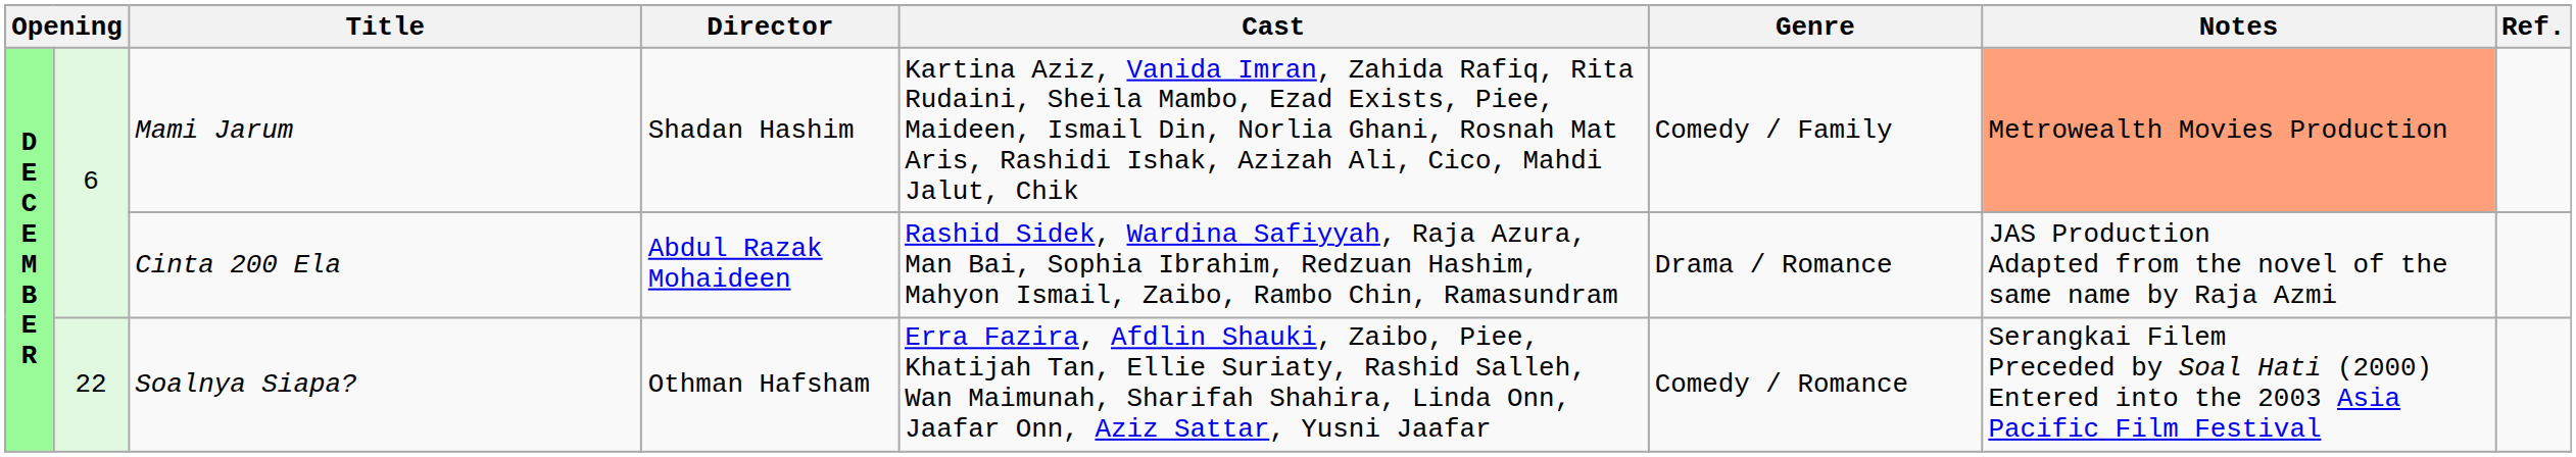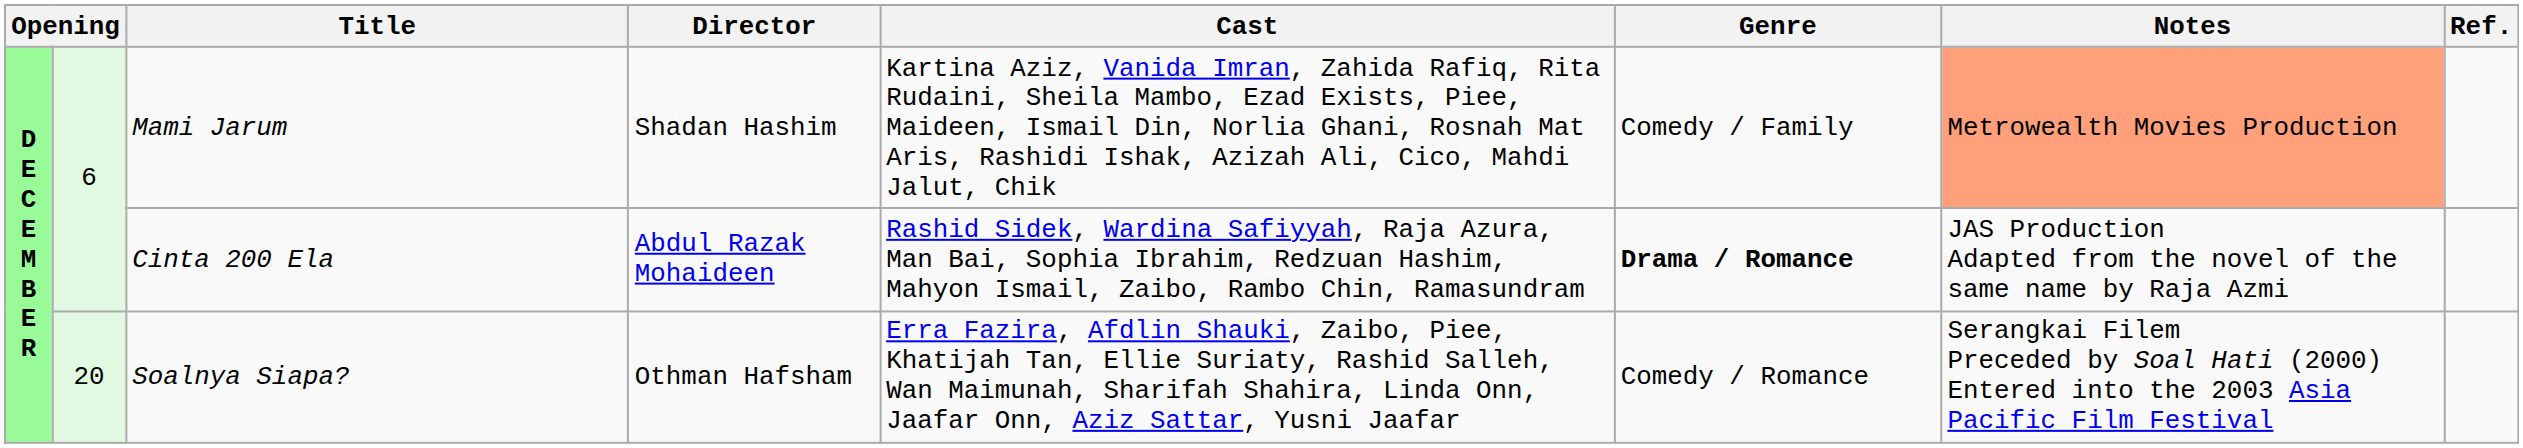 <table class="wikitable" width="100%">
 <tr>
 <th colspan="2">Opening</th>
 <th style="width:20%;">Title</th>
 <th style="width:10%;">Director</th>
 <th>Cast</th>
 <th style="width:13%">Genre</th>
 <th style="width:20%">Notes</th>
 <th>Ref.</th>
 </tr>
 <tr>
 <th rowspan=3 style="text-align:center; background:#98fb98;">D<br>E<br>C<br>E<br>M<br>B<br>E<br>R</th>
 <td rowspan=2 style="text-align:center; background:#e0f9e0;">6</td>
 <td><em>Mami Jarum</em></td>
 <td>Shadan Hashim</td>
 <td>Kartina Aziz, <a href='#'>Vanida Imran</a>, Zahida Rafiq, Rita Rudaini, Sheila Mambo, Ezad Exists, Piee, Maideen, Ismail Din, Norlia Ghani, Rosnah Mat Aris, Rashidi Ishak, Azizah Ali, Cico, Mahdi Jalut, Chik</td>
 <td>Comedy / Family</td>
 <td style="background: lightsalmon;">Metrowealth Movies Production</td>
 <td></td>
 </tr>
 <tr>
 <td><em>Cinta 200 Ela</em></td>
 <td><a href='#'>Abdul Razak Mohaideen</a></td>
 <td><a href='#'>Rashid Sidek</a>, <a href='#'>Wardina Safiyyah</a>, Raja Azura, Man Bai, Sophia Ibrahim, Redzuan Hashim, Mahyon Ismail, Zaibo, Rambo Chin, Ramasundram</td>
-<td>Drama / Romance</td>
+<td><strong>Drama / Romance</strong></td>
 <td>JAS Production<br>Adapted from the novel of the same name by Raja Azmi</td>
 <td></td>
 </tr>
 <tr>
-<td rowspan=1 style="text-align:center; background:#e0f9e0;">22</td>
+<td rowspan=1 style="text-align:center; background:#e0f9e0;">20</td>
 <td><em>Soalnya Siapa?</em></td>
 <td>Othman Hafsham</td>
 <td><a href='#'>Erra Fazira</a>, <a href='#'>Afdlin Shauki</a>, Zaibo, Piee, Khatijah Tan, Ellie Suriaty, Rashid Salleh, Wan Maimunah, Sharifah Shahira, Linda Onn, Jaafar Onn, <a href='#'>Aziz Sattar</a>, Yusni Jaafar</td>
 <td>Comedy / Romance</td>
 <td>Serangkai Filem<br>Preceded by <em>Soal Hati</em> (2000)<br>Entered into the 2003 <a href='#'>Asia Pacific Film Festival</a></td>
 <td></td>
 </tr>
 </table>
